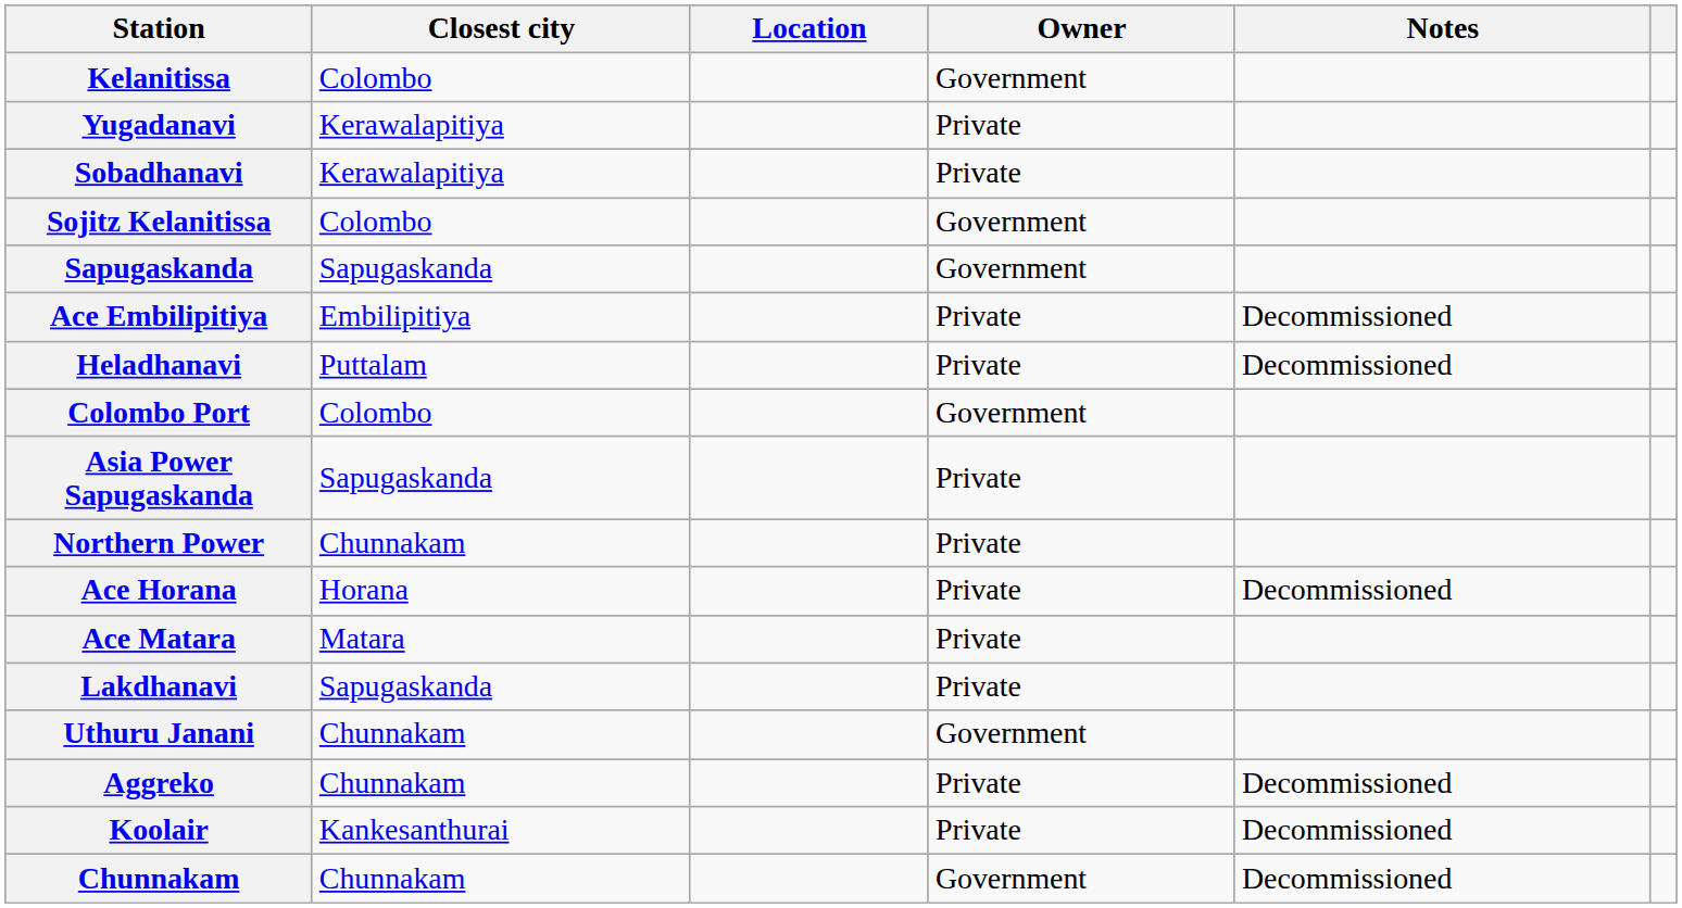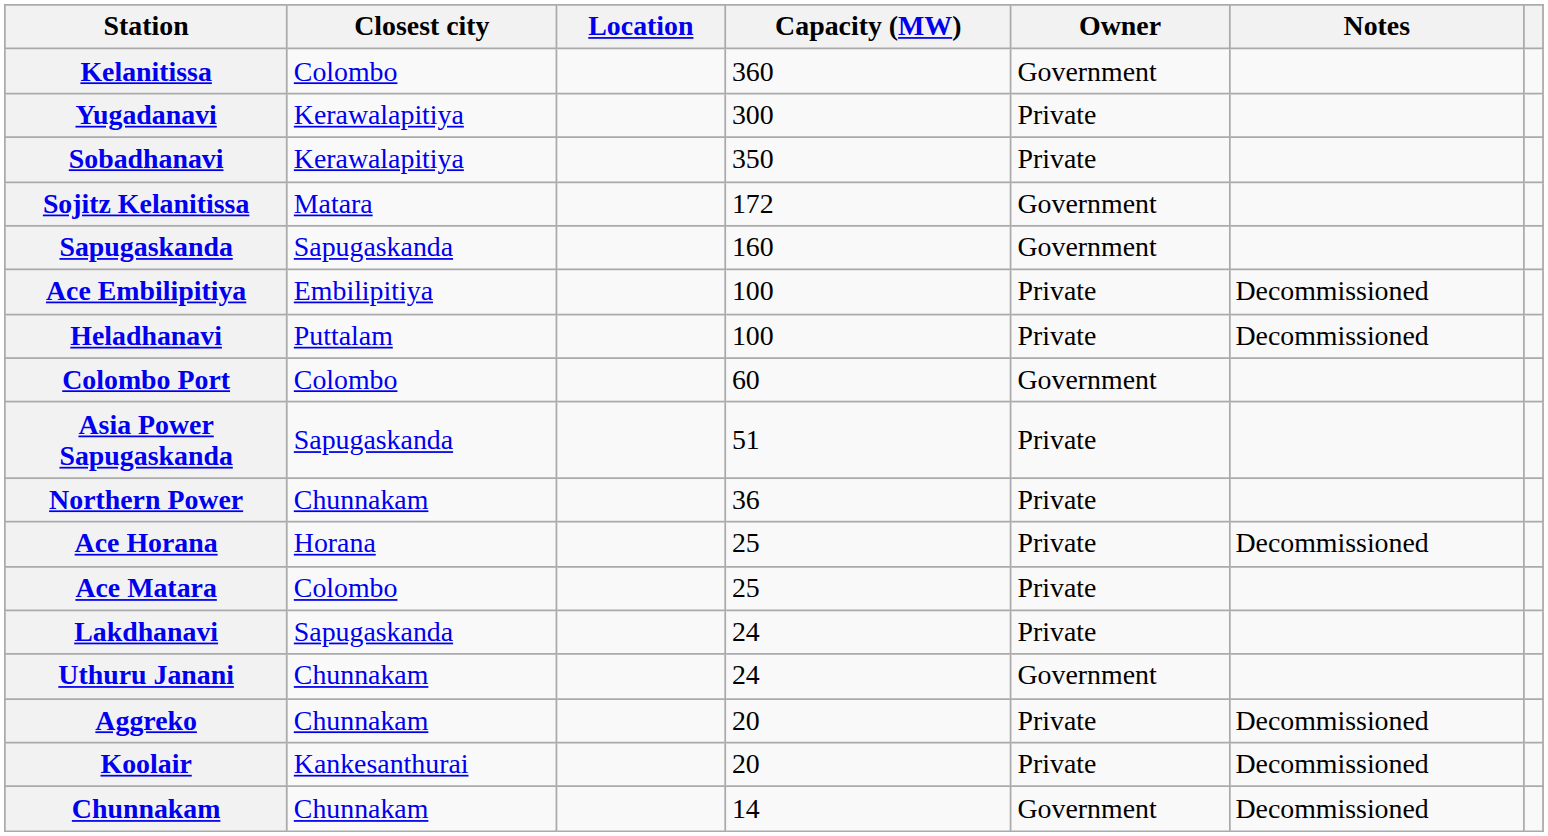 <table class="wikitable plainrowheaders sortable" style="width:885px">
 <tr>
 <th scope="col" style="width:155px;">Station</th>
 <th scope="col">Closest city</th>
 <th scope="col" class="unsortable"><a href='#'>Location</a></th>
+<th scope="col">Capacity (<a href='#'>MW</a>)</th>
 <th scope="col">Owner</th>
 <th scope="col">Notes</th>
 <th scope="col" class="unsortable"></th>
 </tr>
 <tr>
 <th scope="row"><a href='#'>Kelanitissa</a></th>
 <td><a href='#'>Colombo</a></td>
 <td></td>
+<td>360</td>
 <td>Government</td>
 <td> </td>
 <td></td>
 </tr>
 <tr>
 <th scope="row"><a href='#'>Yugadanavi</a></th>
 <td><a href='#'>Kerawalapitiya</a></td>
 <td></td>
+<td>300</td>
 <td>Private</td>
 <td> </td>
 <td></td>
 </tr>
 <tr>
 <th scope="row"><a href='#'>Sobadhanavi</a></th>
 <td><a href='#'>Kerawalapitiya</a></td>
 <td></td>
+<td>350</td>
 <td>Private</td>
 <td> </td>
 <td></td>
 </tr>
 <tr>
 <th scope="row"><a href='#'>Sojitz Kelanitissa</a></th>
-<td><a href='#'>Colombo</a></td>
+<td><a href='#'>Matara</a></td>
 <td></td>
+<td>172</td>
 <td>Government</td>
 <td> </td>
 <td></td>
 </tr>
 <tr>
 <th scope="row"><a href='#'>Sapugaskanda</a></th>
 <td><a href='#'>Sapugaskanda</a></td>
 <td></td>
+<td>160</td>
 <td>Government</td>
 <td> </td>
 <td></td>
 </tr>
 <tr>
 <th scope="row"><a href='#'>Ace Embilipitiya</a></th>
 <td><a href='#'>Embilipitiya</a></td>
 <td></td>
+<td>100</td>
 <td>Private</td>
 <td>Decommissioned</td>
 <td></td>
 </tr>
 <tr>
 <th scope="row"><a href='#'>Heladhanavi</a></th>
 <td><a href='#'>Puttalam</a></td>
 <td></td>
+<td>100</td>
 <td>Private</td>
 <td>Decommissioned</td>
 <td></td>
 </tr>
 <tr>
 <th scope="row"><a href='#'>Colombo Port</a></th>
 <td><a href='#'>Colombo</a></td>
 <td></td>
+<td>60</td>
 <td>Government</td>
 <td> </td>
 <td></td>
 </tr>
 <tr>
 <th scope="row"><a href='#'>Asia Power Sapugaskanda</a></th>
 <td><a href='#'>Sapugaskanda</a></td>
 <td></td>
+<td>51</td>
 <td>Private</td>
 <td> </td>
 <td></td>
 </tr>
 <tr>
 <th scope="row"><a href='#'>Northern Power</a></th>
 <td><a href='#'>Chunnakam</a></td>
 <td></td>
+<td>36</td>
 <td>Private</td>
 <td> </td>
 <td></td>
 </tr>
 <tr>
 <th scope="row"><a href='#'>Ace Horana</a></th>
 <td><a href='#'>Horana</a></td>
 <td></td>
+<td>25</td>
 <td>Private</td>
 <td>Decommissioned</td>
 <td></td>
 </tr>
 <tr>
 <th scope="row"><a href='#'>Ace Matara</a></th>
-<td><a href='#'>Matara</a></td>
+<td><a href='#'>Colombo</a></td>
 <td></td>
+<td>25</td>
 <td>Private</td>
 <td> </td>
 <td></td>
 </tr>
 <tr>
 <th scope="row"><a href='#'>Lakdhanavi</a></th>
 <td><a href='#'>Sapugaskanda</a></td>
 <td></td>
+<td>24</td>
 <td>Private</td>
 <td> </td>
 <td></td>
 </tr>
 <tr>
 <th scope="row"><a href='#'>Uthuru Janani</a></th>
 <td><a href='#'>Chunnakam</a></td>
 <td></td>
+<td>24</td>
 <td>Government</td>
 <td> </td>
 <td></td>
 </tr>
 <tr>
 <th scope="row"><a href='#'>Aggreko</a></th>
 <td><a href='#'>Chunnakam</a></td>
 <td></td>
+<td>20</td>
 <td>Private</td>
 <td>Decommissioned</td>
 <td></td>
 </tr>
 <tr>
 <th scope="row"><a href='#'>Koolair</a></th>
 <td><a href='#'>Kankesanthurai</a></td>
 <td></td>
+<td>20</td>
 <td>Private</td>
 <td>Decommissioned</td>
 <td></td>
 </tr>
 <tr>
 <th scope="row"><a href='#'>Chunnakam</a></th>
 <td><a href='#'>Chunnakam</a></td>
 <td></td>
+<td>14</td>
 <td>Government</td>
 <td>Decommissioned</td>
 <td></td>
 </tr>
 </table>
